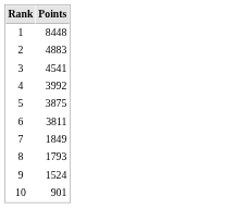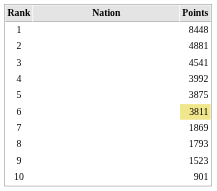 <table cellspacing="1" cellpadding="3" style="border:1px solid #AAAAAA;font-size:86%">
 <tr style="background-color: #E4E4E4;">
 <th style="border-bottom:1px solid #AAAAAA" width=10>Rank</th>
+<th style="border-bottom:1px solid #AAAAAA" width=200>Nation</th>
 <th style="border-bottom:1px solid #AAAAAA" width=20 align=right>Points</th>
 </tr>
 <tr>
 <td align=center>1</td>
+<td><strong></strong></td>
 <td align=right>8448</td>
 </tr>
 <tr>
 <td align=center>2</td>
-<td align=right>4883</td>
+<td></td>
+<td align=right>4881</td>
 </tr>
 <tr>
 <td align=center>3</td>
+<td></td>
 <td align=right>4541</td>
 </tr>
 <tr>
 <td align=center>4</td>
+<td></td>
 <td align=right>3992</td>
 </tr>
 <tr>
 <td align=center>5</td>
+<td></td>
 <td align=right>3875</td>
 </tr>
 <tr>
 <td align=center>6</td>
-<td align=right>3811</td>
+<td></td>
+<td align=right style="background: khaki;">3811</td>
 </tr>
 <tr>
 <td align=center>7</td>
-<td align=right>1849</td>
+<td></td>
+<td align=right>1869</td>
 </tr>
 <tr>
 <td align=center>8</td>
+<td></td>
 <td align=right>1793</td>
 </tr>
 <tr>
 <td align=center>9</td>
-<td align=right>1524</td>
+<td></td>
+<td align=right>1523</td>
 </tr>
 <tr>
 <td align=center>10</td>
+<td></td>
 <td align=right>901</td>
 </tr>
 </table>
